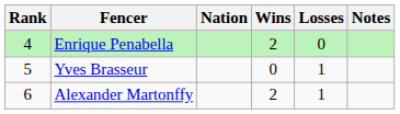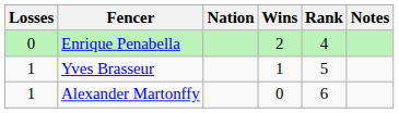 <table class="wikitable sortable" style="text-align:center">
 <tr>
-<th>Rank</th>
+<th>Losses</th>
 <th>Fencer</th>
 <th>Nation</th>
 <th>Wins</th>
-<th>Losses</th>
+<th>Rank</th>
 <th>Notes</th>
 </tr>
 <tr bgcolor=bbf3bb>
-<td>4</td>
+<td>0</td>
 <td align=left><a href='#'>Enrique Penabella</a></td>
 <td align=left></td>
 <td>2</td>
-<td>0</td>
+<td>4</td>
 <td></td>
 </tr>
 <tr>
-<td>5</td>
+<td>1</td>
 <td align=left><a href='#'>Yves Brasseur</a></td>
 <td align=left></td>
-<td>0</td>
 <td>1</td>
+<td>5</td>
 <td></td>
 </tr>
 <tr>
-<td>6</td>
+<td>1</td>
 <td align=left><a href='#'>Alexander Martonffy</a></td>
 <td align=left></td>
-<td>2</td>
-<td>1</td>
+<td>0</td>
+<td>6</td>
 <td></td>
 </tr>
 </table>
